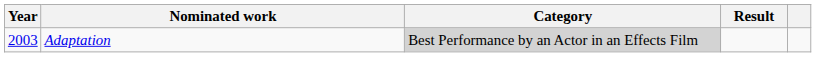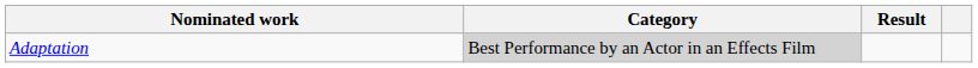 <table class="wikitable sortable">
 <tr>
-<th scope="col" style="width:1em;">Year</th>
 <th scope="col" style="width:39em;">Nominated work</th>
 <th scope="col" style="width:33em;">Category</th>
 <th scope="col" style="width:5em;">Result</th>
 <th scope="col" style="width:2em;" class="unsortable"></th>
 </tr>
 <tr>
-<td><a href='#'>2003</a></td>
 <td><em><a href='#'>Adaptation</a></em></td>
 <td style="background: lightgrey;">Best Performance by an Actor in an Effects Film</td>
 <td></td>
 <td style="text-align:center;"></td>
 </tr>
 </table>
